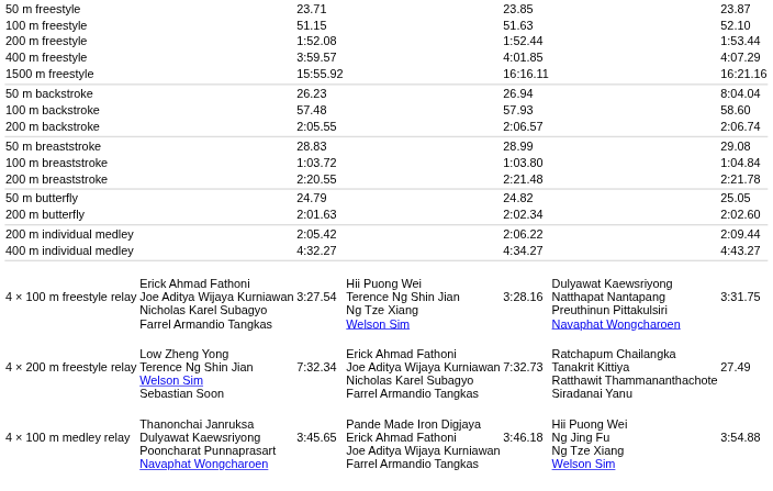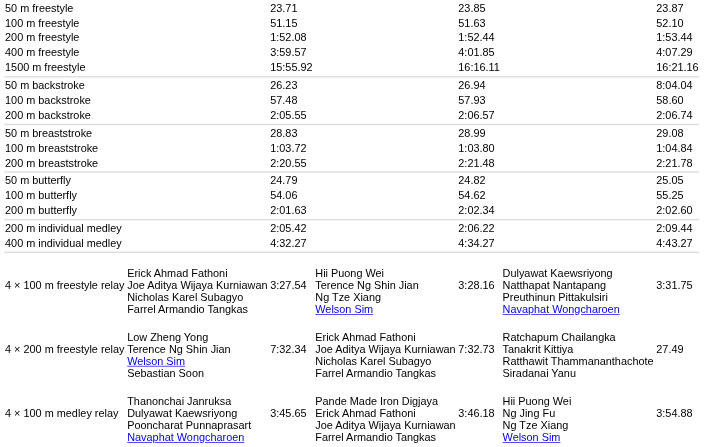 <table>
 <tr>
 <td>50 m freestyle</td>
 <td></td>
 <td>23.71</td>
 <td></td>
 <td>23.85</td>
 <td></td>
 <td>23.87</td>
 </tr>
 <tr>
 <td>100 m freestyle</td>
 <td></td>
 <td>51.15</td>
 <td></td>
 <td>51.63</td>
 <td></td>
 <td>52.10</td>
 </tr>
 <tr>
 <td>200 m freestyle</td>
 <td></td>
 <td>1:52.08</td>
 <td></td>
 <td>1:52.44</td>
 <td></td>
 <td>1:53.44</td>
 </tr>
 <tr>
 <td>400 m freestyle</td>
 <td></td>
 <td>3:59.57</td>
 <td></td>
 <td>4:01.85</td>
 <td></td>
 <td>4:07.29</td>
 </tr>
 <tr>
 <td>1500 m freestyle</td>
 <td></td>
 <td>15:55.92</td>
 <td></td>
 <td>16:16.11</td>
 <td></td>
 <td>16:21.16</td>
 </tr>
 <tr bgcolor=#dddddd>
 <td colspan=7></td>
 </tr>
 <tr>
 <td>50 m backstroke</td>
 <td></td>
 <td>26.23</td>
 <td></td>
 <td>26.94</td>
 <td></td>
 <td>8:04.04</td>
 </tr>
 <tr>
 <td>100 m backstroke</td>
 <td></td>
 <td>57.48</td>
 <td></td>
 <td>57.93</td>
 <td></td>
 <td>58.60</td>
 </tr>
 <tr>
 <td>200 m backstroke</td>
 <td></td>
 <td>2:05.55</td>
 <td></td>
 <td>2:06.57</td>
 <td></td>
 <td>2:06.74</td>
 </tr>
 <tr bgcolor=#dddddd>
 <td colspan=7></td>
 </tr>
 <tr>
 <td>50 m breaststroke</td>
 <td></td>
 <td>28.83</td>
 <td></td>
 <td>28.99</td>
 <td></td>
 <td>29.08</td>
 </tr>
 <tr>
 <td>100 m breaststroke</td>
 <td></td>
 <td>1:03.72</td>
 <td></td>
 <td>1:03.80</td>
 <td></td>
 <td>1:04.84</td>
 </tr>
 <tr>
 <td>200 m breaststroke</td>
 <td></td>
 <td>2:20.55</td>
 <td></td>
 <td>2:21.48</td>
 <td></td>
 <td>2:21.78</td>
 </tr>
 <tr bgcolor=#dddddd>
 <td colspan=7></td>
 </tr>
 <tr>
 <td>50 m butterfly</td>
 <td></td>
 <td>24.79</td>
 <td></td>
 <td>24.82</td>
 <td></td>
 <td>25.05</td>
 </tr>
 <tr>
+<td>100 m butterfly</td>
+<td></td>
+<td>54.06</td>
+<td></td>
+<td>54.62</td>
+<td></td>
+<td>55.25</td>
+</tr>
+<tr>
 <td>200 m butterfly</td>
 <td></td>
 <td>2:01.63</td>
 <td></td>
 <td>2:02.34</td>
 <td></td>
 <td>2:02.60</td>
 </tr>
 <tr bgcolor=#dddddd>
 <td colspan=7></td>
 </tr>
 <tr>
 <td>200 m individual medley</td>
 <td></td>
 <td>2:05.42</td>
 <td></td>
 <td>2:06.22</td>
 <td></td>
 <td>2:09.44</td>
 </tr>
 <tr>
 <td>400 m individual medley</td>
 <td></td>
 <td>4:32.27</td>
 <td></td>
 <td>4:34.27</td>
 <td></td>
 <td>4:43.27</td>
 </tr>
 <tr bgcolor=#dddddd>
 <td colspan=7></td>
 </tr>
 <tr>
 <td>4 × 100 m freestyle relay</td>
 <td><br>Erick Ahmad Fathoni<br>Joe Aditya Wijaya Kurniawan<br>Nicholas Karel Subagyo<br>Farrel Armandio Tangkas</td>
 <td>3:27.54</td>
 <td><br>Hii Puong Wei<br>Terence Ng Shin Jian<br>Ng Tze Xiang<br><a href='#'>Welson Sim</a></td>
 <td>3:28.16</td>
 <td><br>Dulyawat Kaewsriyong<br>Natthapat Nantapang<br>Preuthinun Pittakulsiri<br><a href='#'>Navaphat Wongcharoen</a></td>
 <td>3:31.75</td>
 </tr>
 <tr>
 <td nowrap>4 × 200 m freestyle relay</td>
 <td><br>Low Zheng Yong<br>Terence Ng Shin Jian<br><a href='#'>Welson Sim</a><br>Sebastian Soon</td>
 <td>7:32.34</td>
 <td><br>Erick Ahmad Fathoni<br>Joe Aditya Wijaya Kurniawan<br>Nicholas Karel Subagyo<br>Farrel Armandio Tangkas</td>
 <td>7:32.73</td>
 <td><br>Ratchapum Chailangka<br>Tanakrit Kittiya<br>Ratthawit Thammananthachote<br>Siradanai Yanu</td>
 <td>27.49</td>
 </tr>
 <tr>
 <td>4 × 100 m medley relay</td>
 <td><br>Thanonchai Janruksa<br>Dulyawat Kaewsriyong<br>Pooncharat Punnaprasart<br><a href='#'>Navaphat Wongcharoen</a></td>
 <td>3:45.65</td>
 <td><br>Pande Made Iron Digjaya<br>Erick Ahmad Fathoni<br>Joe Aditya Wijaya Kurniawan<br>Farrel Armandio Tangkas</td>
 <td>3:46.18</td>
 <td><br>Hii Puong Wei<br>Ng Jing Fu<br>Ng Tze Xiang<br><a href='#'>Welson Sim</a></td>
 <td>3:54.88</td>
 </tr>
 </table>
